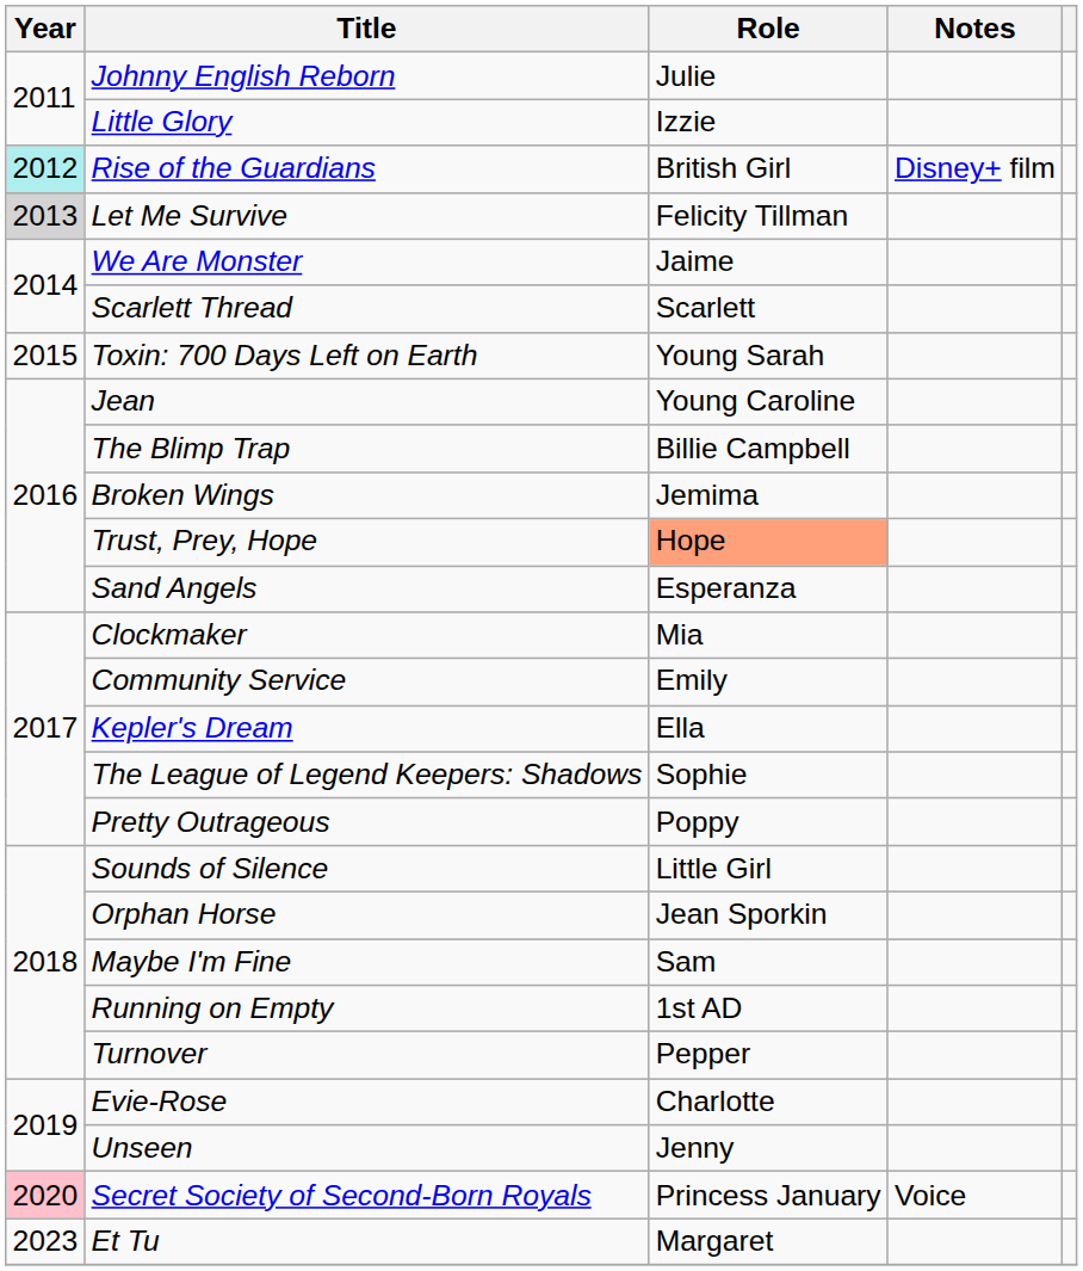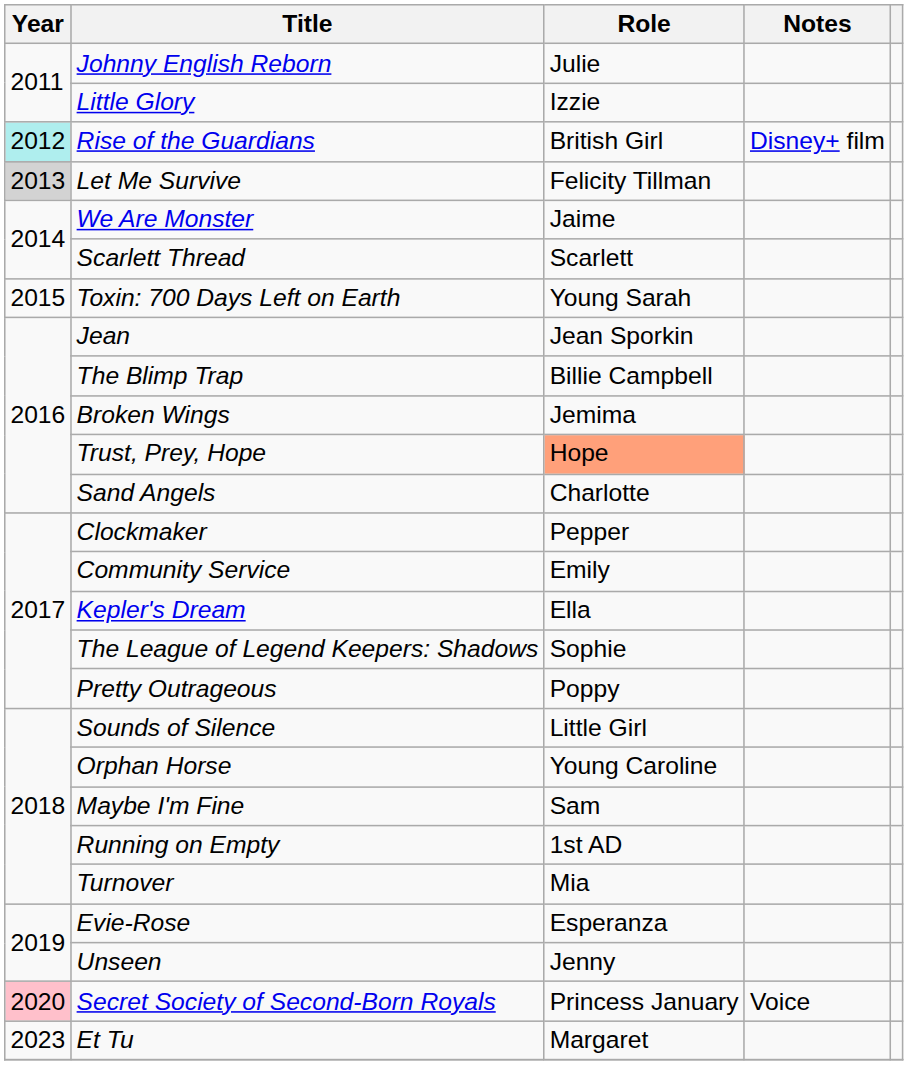 <table class="wikitable">
 <tr>
 <th>Year</th>
 <th>Title</th>
 <th>Role</th>
 <th class="unsortable">Notes</th>
 <th class="unsortable"></th>
 </tr>
 <tr>
 <td rowspan=2>2011</td>
 <td><em><a href='#'>Johnny English Reborn</a></em></td>
 <td>Julie</td>
 <td></td>
 <td></td>
 </tr>
 <tr>
 <td><em><a href='#'>Little Glory</a></em></td>
 <td>Izzie</td>
 <td></td>
 <td></td>
 </tr>
 <tr>
 <td style="background: paleturquoise;">2012</td>
 <td><em><a href='#'>Rise of the Guardians</a></em></td>
 <td>British Girl</td>
 <td><a href='#'>Disney+</a> film</td>
 <td></td>
 </tr>
 <tr>
 <td style="background: lightgrey;">2013</td>
 <td><em>Let Me Survive</em></td>
 <td>Felicity Tillman</td>
 <td></td>
 <td></td>
 </tr>
 <tr>
 <td rowspan="2">2014</td>
 <td><em><a href='#'>We Are Monster</a></em></td>
 <td>Jaime</td>
 <td></td>
 <td></td>
 </tr>
 <tr>
 <td><em>Scarlett Thread</em></td>
 <td>Scarlett</td>
 <td></td>
 <td></td>
 </tr>
 <tr>
 <td>2015</td>
 <td><em>Toxin: 700 Days Left on Earth</em></td>
 <td>Young Sarah</td>
 <td></td>
 <td></td>
 </tr>
 <tr>
 <td rowspan="5">2016</td>
 <td><em>Jean</em></td>
-<td>Young Caroline</td>
+<td>Jean Sporkin</td>
 <td></td>
 <td></td>
 </tr>
 <tr>
 <td><em>The Blimp Trap</em></td>
 <td>Billie Campbell</td>
 <td></td>
 <td></td>
 </tr>
 <tr>
 <td><em>Broken Wings</em></td>
 <td>Jemima</td>
 <td></td>
 <td></td>
 </tr>
 <tr>
 <td><em>Trust, Prey, Hope</em></td>
 <td style="background: lightsalmon;">Hope</td>
 <td></td>
 <td></td>
 </tr>
 <tr>
 <td><em>Sand Angels</em></td>
-<td>Esperanza</td>
+<td>Charlotte</td>
 <td></td>
 <td></td>
 </tr>
 <tr>
 <td rowspan="5">2017</td>
 <td><em>Clockmaker</em></td>
-<td>Mia</td>
+<td>Pepper</td>
 <td></td>
 <td></td>
 </tr>
 <tr>
 <td><em>Community Service</em></td>
 <td>Emily</td>
 <td></td>
 <td></td>
 </tr>
 <tr>
 <td><em><a href='#'>Kepler's Dream</a></em></td>
 <td>Ella</td>
 <td></td>
 <td></td>
 </tr>
 <tr>
 <td><em>The League of Legend Keepers: Shadows</em></td>
 <td>Sophie</td>
 <td></td>
 <td></td>
 </tr>
 <tr>
 <td><em>Pretty Outrageous</em></td>
 <td>Poppy</td>
 <td></td>
 <td></td>
 </tr>
 <tr>
 <td rowspan="5">2018</td>
 <td><em>Sounds of Silence</em></td>
 <td>Little Girl</td>
 <td></td>
 <td></td>
 </tr>
 <tr>
 <td><em>Orphan Horse</em></td>
-<td>Jean Sporkin</td>
+<td>Young Caroline</td>
 <td></td>
 <td></td>
 </tr>
 <tr>
 <td><em>Maybe I'm Fine</em></td>
 <td>Sam</td>
 <td></td>
 <td></td>
 </tr>
 <tr>
 <td><em>Running on Empty</em></td>
 <td>1st AD</td>
 <td></td>
 <td></td>
 </tr>
 <tr>
 <td><em>Turnover</em></td>
-<td>Pepper</td>
+<td>Mia</td>
 <td></td>
 <td></td>
 </tr>
 <tr>
 <td rowspan="2">2019</td>
 <td><em>Evie-Rose</em></td>
-<td>Charlotte</td>
+<td>Esperanza</td>
 <td></td>
 <td></td>
 </tr>
 <tr>
 <td><em>Unseen</em></td>
 <td>Jenny</td>
 <td></td>
 <td></td>
 </tr>
 <tr>
 <td style="background: pink;">2020</td>
 <td><em><a href='#'>Secret Society of Second-Born Royals</a></em></td>
 <td>Princess January</td>
 <td>Voice</td>
 <td></td>
 </tr>
 <tr>
 <td>2023</td>
 <td><em>Et Tu</em></td>
 <td>Margaret</td>
 <td></td>
 <td></td>
 </tr>
 <tr>
 </tr>
 </table>
